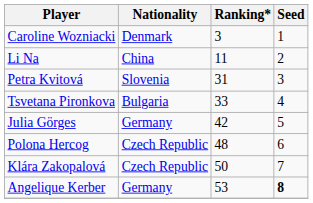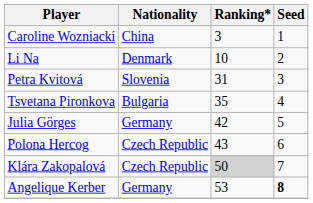 <table class="wikitable" border="1">
 <tr>
 <th>Player</th>
 <th>Nationality</th>
 <th>Ranking*</th>
 <th>Seed</th>
 </tr>
 <tr>
 <td><a href='#'>Caroline Wozniacki</a></td>
-<td> <a href='#'>Denmark</a></td>
+<td> <a href='#'>China</a></td>
 <td>3</td>
 <td>1</td>
 </tr>
 <tr>
 <td><a href='#'>Li Na</a></td>
-<td> <a href='#'>China</a></td>
-<td>11</td>
+<td> <a href='#'>Denmark</a></td>
+<td>10</td>
 <td>2</td>
 </tr>
 <tr>
 <td><a href='#'>Petra Kvitová</a></td>
 <td> <a href='#'>Slovenia</a></td>
 <td>31</td>
 <td>3</td>
 </tr>
 <tr>
 <td><a href='#'>Tsvetana Pironkova</a></td>
 <td> <a href='#'>Bulgaria</a></td>
-<td>33</td>
+<td>35</td>
 <td>4</td>
 </tr>
 <tr>
 <td><a href='#'>Julia Görges</a></td>
 <td> <a href='#'>Germany</a></td>
 <td>42</td>
 <td>5</td>
 </tr>
 <tr>
 <td><a href='#'>Polona Hercog</a></td>
 <td> <a href='#'>Czech Republic</a></td>
-<td>48</td>
+<td>43</td>
 <td>6</td>
 </tr>
 <tr>
 <td><a href='#'>Klára Zakopalová</a></td>
 <td> <a href='#'>Czech Republic</a></td>
-<td>50</td>
+<td style="background: lightgrey;">50</td>
 <td>7</td>
 </tr>
 <tr>
 <td><a href='#'>Angelique Kerber</a></td>
 <td> <a href='#'>Germany</a></td>
 <td>53</td>
 <td><strong>8</strong></td>
 </tr>
 <tr>
 </tr>
 </table>
